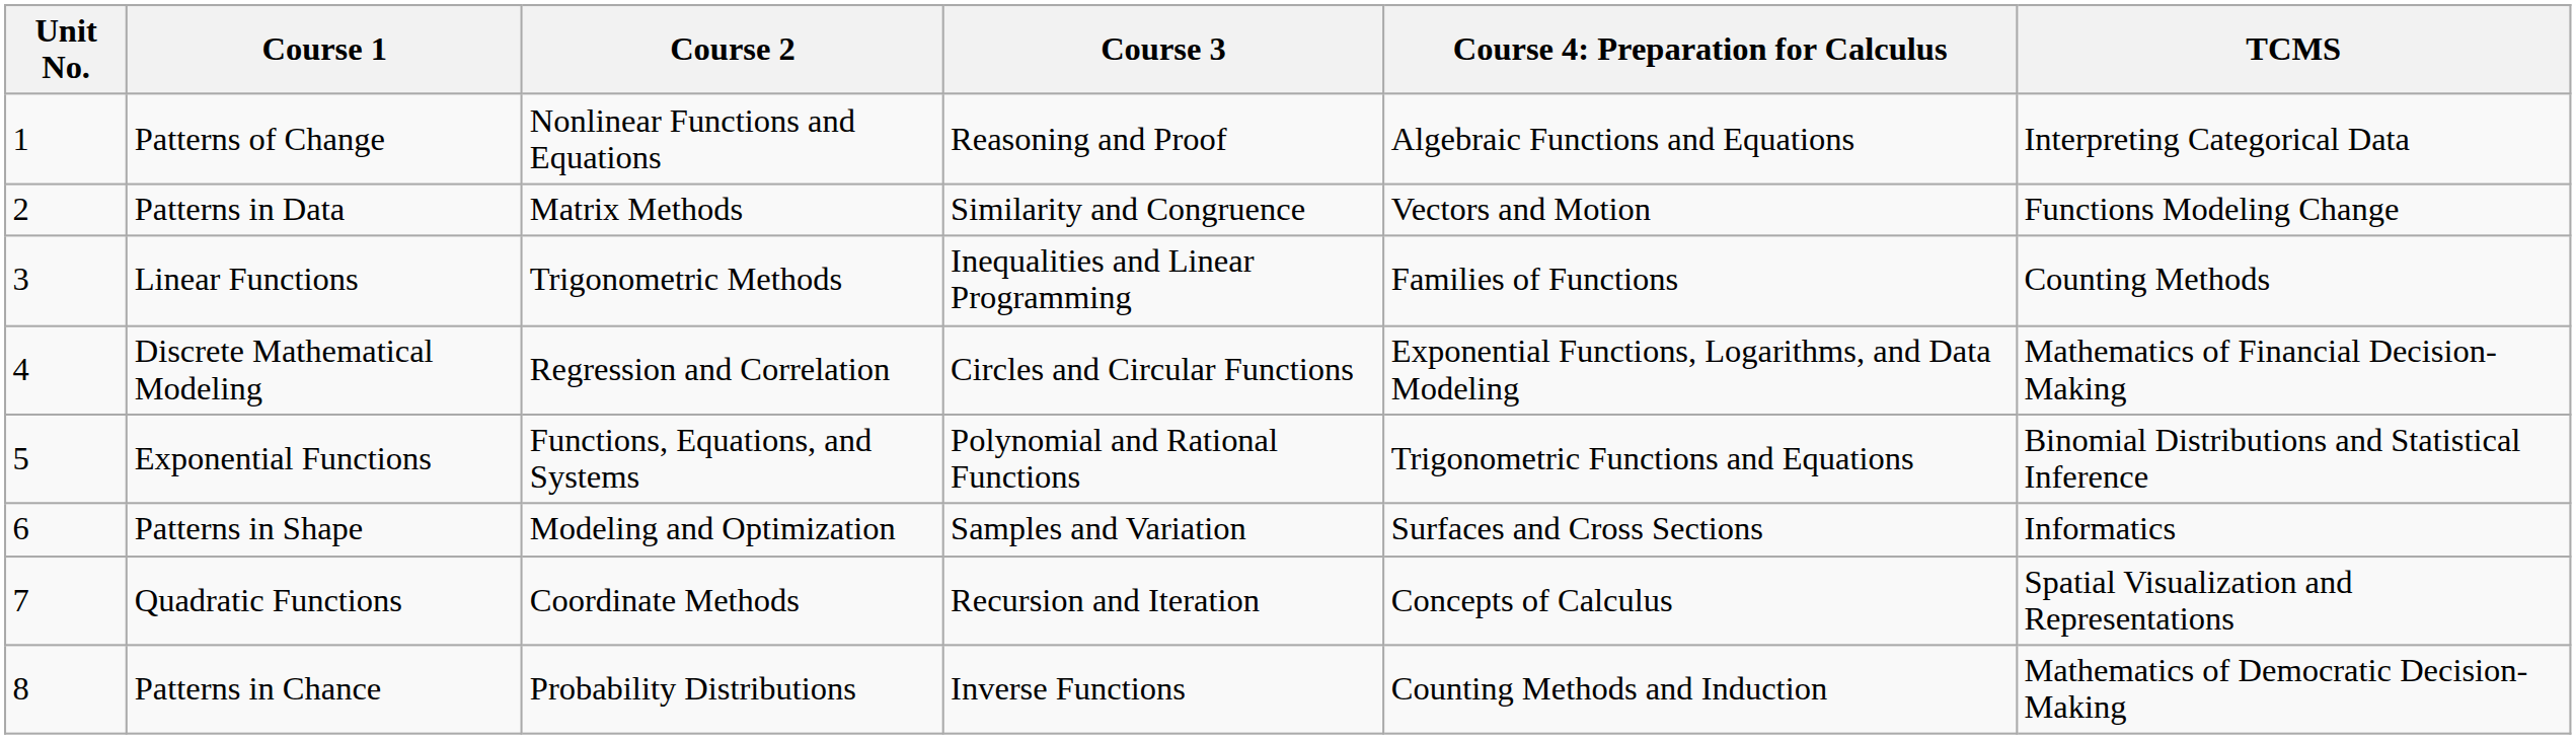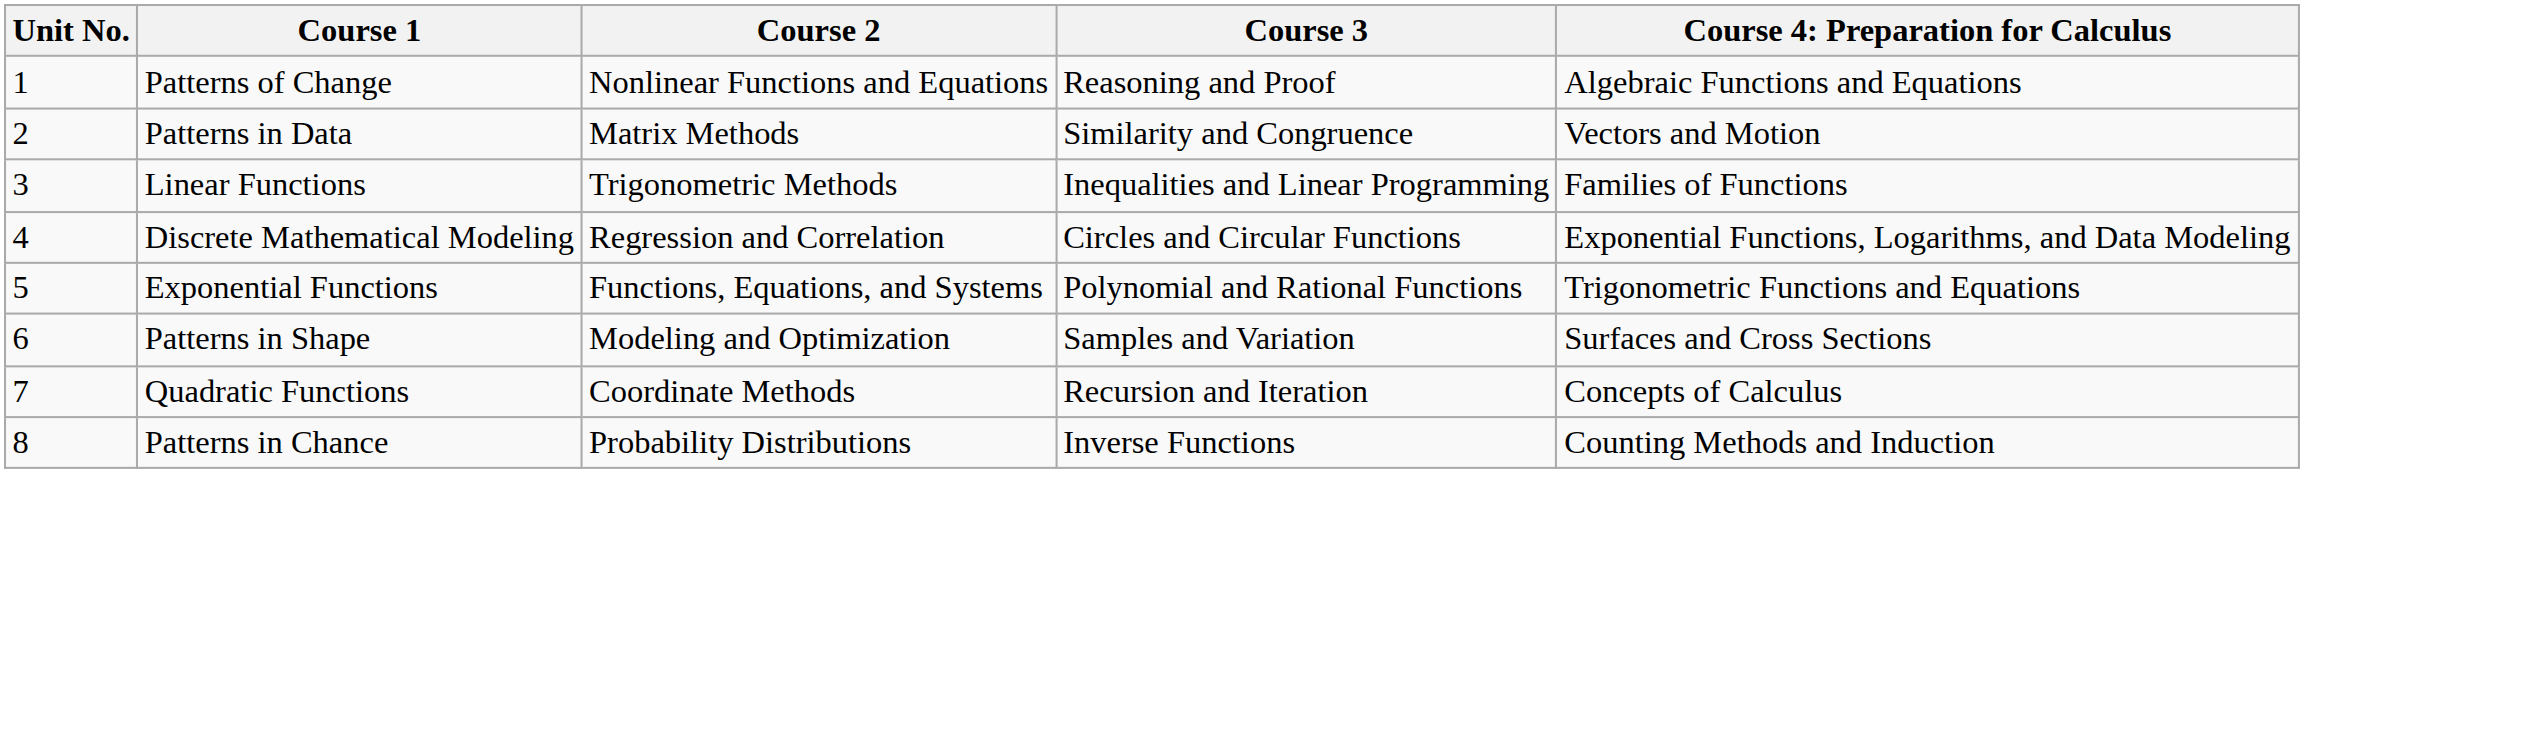 <table class="wikitable">
 <tr>
 <th>Unit No.</th>
 <th>Course 1</th>
 <th>Course 2</th>
 <th>Course 3</th>
 <th>Course 4: Preparation for Calculus</th>
-<th>TCMS</th>
 </tr>
 <tr>
 <td>1</td>
 <td>Patterns of Change</td>
 <td>Nonlinear Functions and Equations</td>
 <td>Reasoning and Proof</td>
 <td>Algebraic Functions and Equations</td>
-<td>Interpreting Categorical Data</td>
 </tr>
 <tr>
 <td>2</td>
 <td>Patterns in Data</td>
 <td>Matrix Methods</td>
 <td>Similarity and Congruence</td>
 <td>Vectors and Motion</td>
-<td>Functions Modeling Change</td>
 </tr>
 <tr>
 <td>3</td>
 <td>Linear Functions</td>
 <td>Trigonometric Methods</td>
 <td>Inequalities and Linear Programming</td>
 <td>Families of Functions</td>
-<td>Counting Methods</td>
 </tr>
 <tr>
 <td>4</td>
 <td>Discrete Mathematical Modeling</td>
 <td>Regression and Correlation</td>
 <td>Circles and Circular Functions</td>
 <td>Exponential Functions, Logarithms, and Data Modeling</td>
-<td>Mathematics of Financial Decision-Making</td>
 </tr>
 <tr>
 <td>5</td>
 <td>Exponential Functions</td>
 <td>Functions, Equations, and Systems</td>
 <td>Polynomial and Rational Functions</td>
 <td>Trigonometric Functions and Equations</td>
-<td>Binomial Distributions and Statistical Inference</td>
 </tr>
 <tr>
 <td>6</td>
 <td>Patterns in Shape</td>
 <td>Modeling and Optimization</td>
 <td>Samples and Variation</td>
 <td>Surfaces and Cross Sections</td>
-<td>Informatics</td>
 </tr>
 <tr>
 <td>7</td>
 <td>Quadratic Functions</td>
 <td>Coordinate Methods</td>
 <td>Recursion and Iteration</td>
 <td>Concepts of Calculus</td>
-<td>Spatial Visualization and Representations</td>
 </tr>
 <tr>
 <td>8</td>
 <td>Patterns in Chance</td>
 <td>Probability Distributions</td>
 <td>Inverse Functions</td>
 <td>Counting Methods and Induction</td>
-<td>Mathematics of Democratic Decision-Making</td>
 </tr>
 </table>
